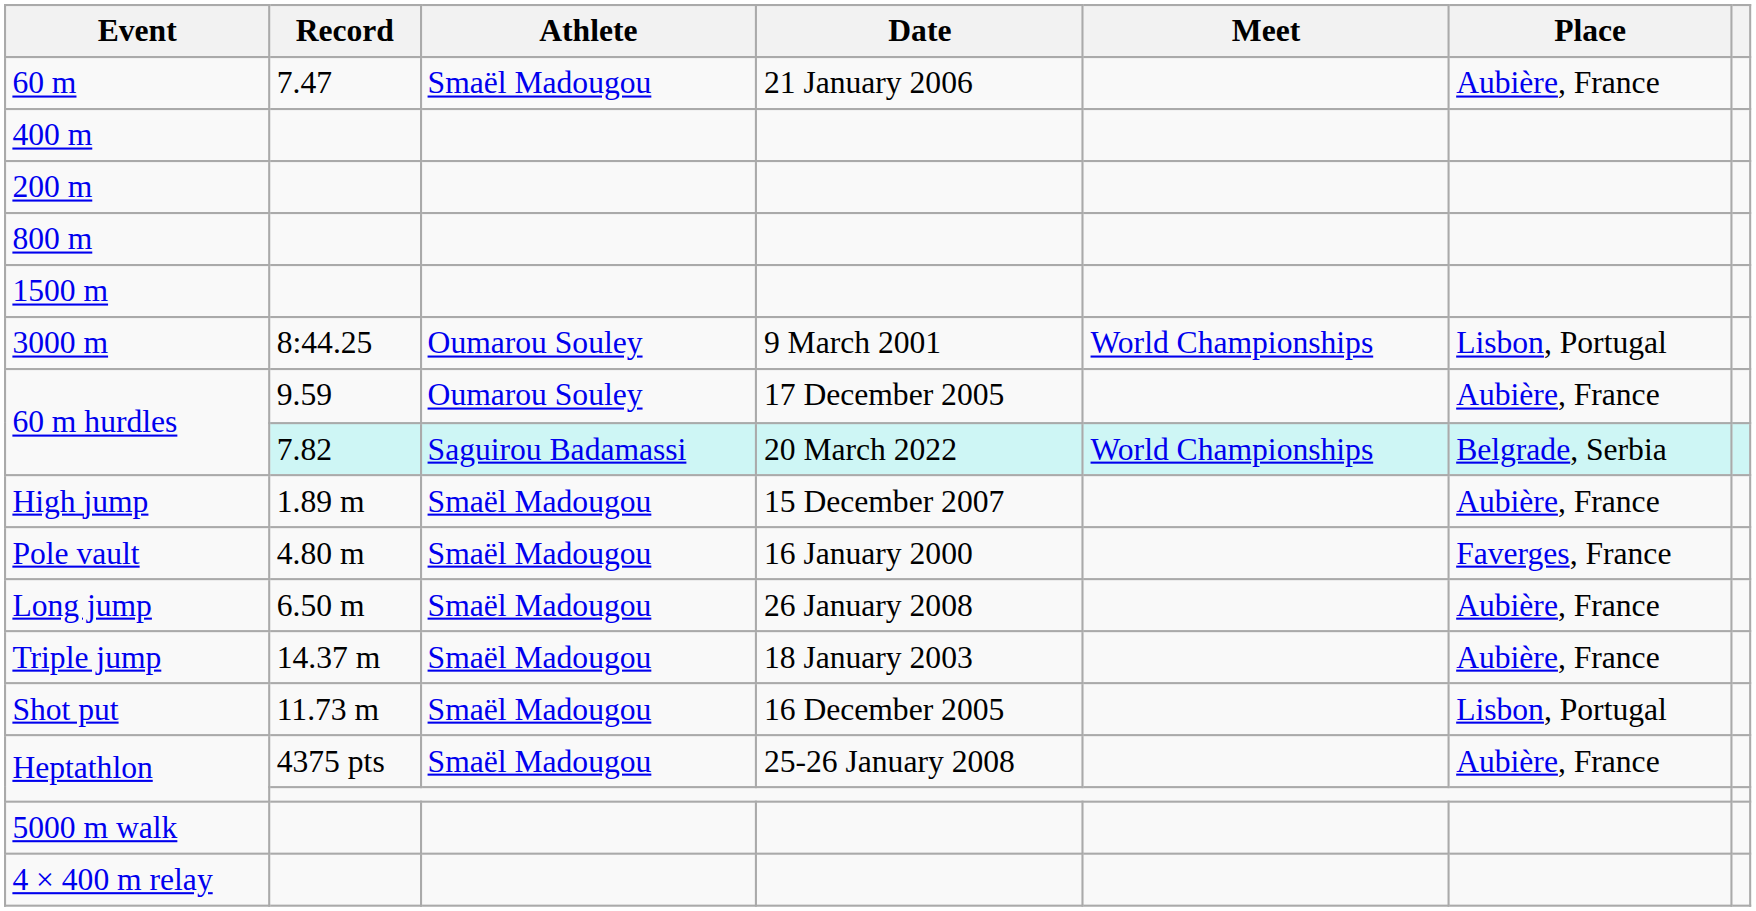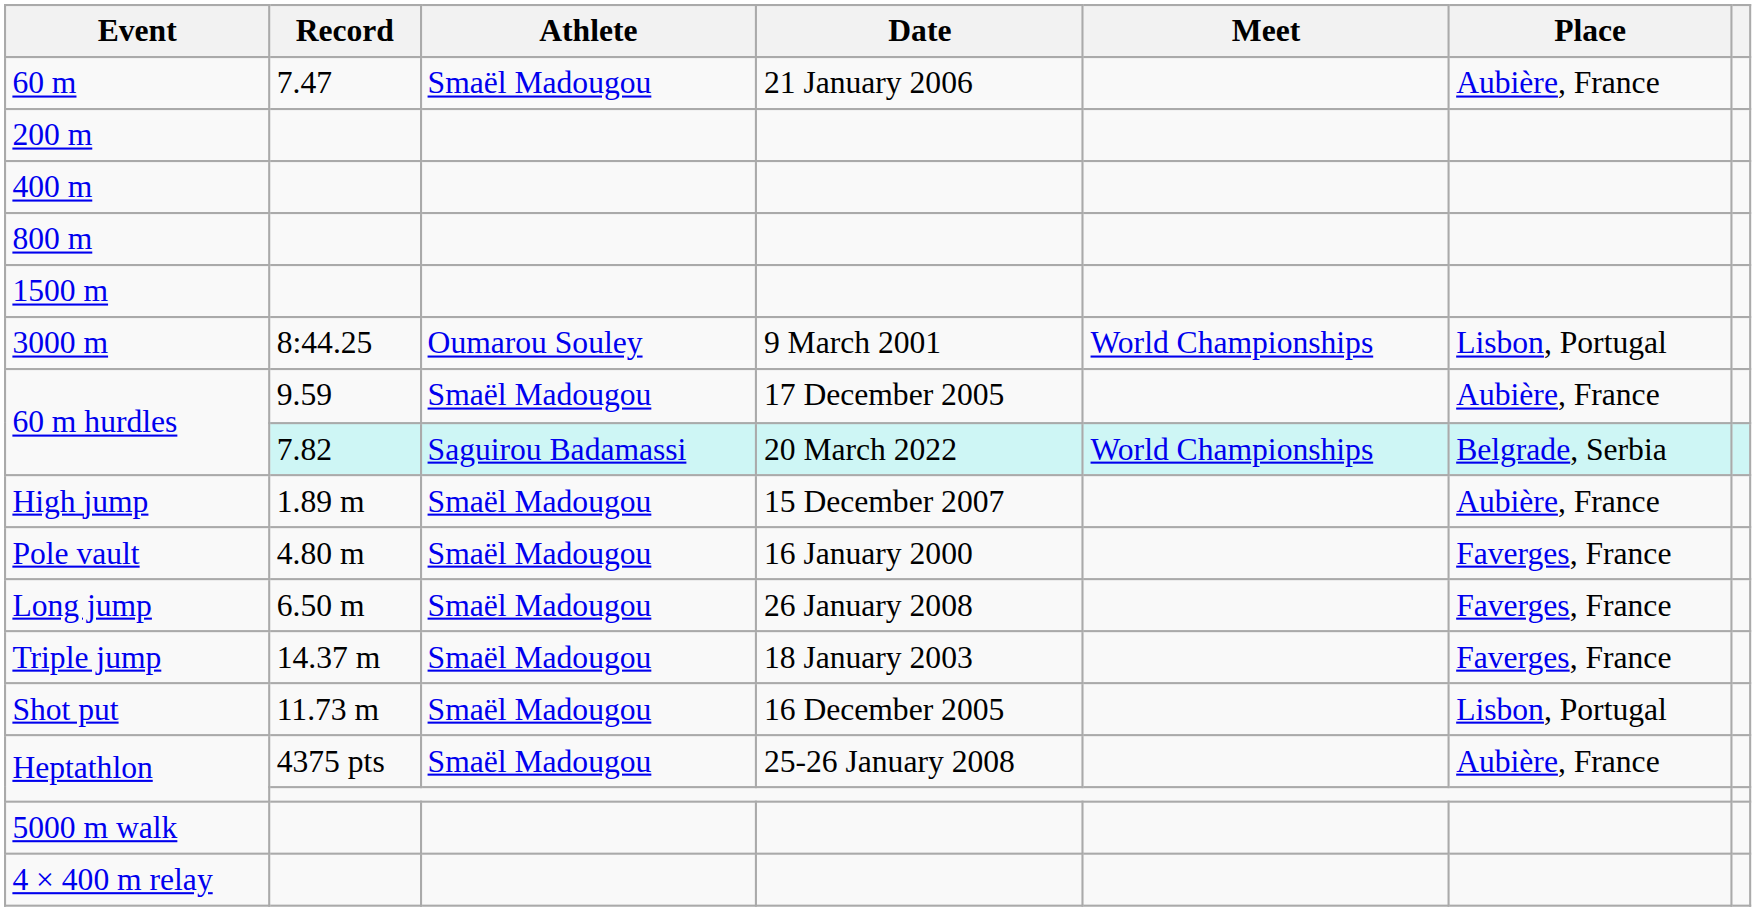 <table class="wikitable" style="font-size:95%; width: 95%;">
 <tr>
 <th>Event</th>
 <th>Record</th>
 <th>Athlete</th>
 <th>Date</th>
 <th>Meet</th>
 <th>Place</th>
 <th></th>
 </tr>
 <tr>
 <td><a href='#'>60 m</a></td>
 <td>7.47</td>
 <td><a href='#'>Smaël Madougou</a></td>
 <td>21 January 2006</td>
 <td></td>
 <td><a href='#'>Aubière</a>, France</td>
 <td></td>
 </tr>
 <tr>
-<td><a href='#'>400 m</a></td>
+<td><a href='#'>200 m</a></td>
 <td></td>
 <td></td>
 <td></td>
 <td></td>
 <td></td>
 <td></td>
 </tr>
 <tr>
-<td><a href='#'>200 m</a></td>
+<td><a href='#'>400 m</a></td>
 <td></td>
 <td></td>
 <td></td>
 <td></td>
 <td></td>
 <td></td>
 </tr>
 <tr>
 <td><a href='#'>800 m</a></td>
 <td></td>
 <td></td>
 <td></td>
 <td></td>
 <td></td>
 <td></td>
 </tr>
 <tr>
 <td><a href='#'>1500 m</a></td>
 <td></td>
 <td></td>
 <td></td>
 <td></td>
 <td></td>
 <td></td>
 </tr>
 <tr>
 <td><a href='#'>3000 m</a></td>
 <td>8:44.25</td>
 <td><a href='#'>Oumarou Souley</a></td>
 <td>9 March 2001</td>
 <td><a href='#'>World Championships</a></td>
 <td><a href='#'>Lisbon</a>, Portugal</td>
 <td></td>
 </tr>
 <tr>
 <td rowspan=2><a href='#'>60 m hurdles</a></td>
 <td>9.59</td>
-<td><a href='#'>Oumarou Souley</a></td>
+<td><a href='#'>Smaël Madougou</a></td>
 <td>17 December 2005</td>
 <td></td>
 <td><a href='#'>Aubière</a>, France</td>
 <td></td>
 </tr>
 <tr bgcolor=#CEF6F5>
 <td>7.82</td>
 <td><a href='#'>Saguirou Badamassi</a></td>
 <td>20 March 2022</td>
 <td><a href='#'>World Championships</a></td>
 <td><a href='#'>Belgrade</a>, Serbia</td>
 <td></td>
 </tr>
 <tr>
 <td><a href='#'>High jump</a></td>
 <td>1.89 m</td>
 <td><a href='#'>Smaël Madougou</a></td>
 <td>15 December 2007</td>
 <td></td>
 <td><a href='#'>Aubière</a>, France</td>
 <td></td>
 </tr>
 <tr>
 <td><a href='#'>Pole vault</a></td>
 <td>4.80 m</td>
 <td><a href='#'>Smaël Madougou</a></td>
 <td>16 January 2000</td>
 <td></td>
 <td><a href='#'>Faverges</a>, France</td>
 <td></td>
 </tr>
 <tr>
 <td><a href='#'>Long jump</a></td>
 <td>6.50 m </td>
 <td><a href='#'>Smaël Madougou</a></td>
 <td>26 January 2008</td>
 <td></td>
-<td><a href='#'>Aubière</a>, France</td>
+<td><a href='#'>Faverges</a>, France</td>
 <td></td>
 </tr>
 <tr>
 <td><a href='#'>Triple jump</a></td>
 <td>14.37 m</td>
 <td><a href='#'>Smaël Madougou</a></td>
 <td>18 January 2003</td>
 <td></td>
-<td><a href='#'>Aubière</a>, France</td>
+<td><a href='#'>Faverges</a>, France</td>
 <td></td>
 </tr>
 <tr>
 <td><a href='#'>Shot put</a></td>
 <td>11.73 m</td>
 <td><a href='#'>Smaël Madougou</a></td>
 <td>16 December 2005</td>
 <td></td>
 <td><a href='#'>Lisbon</a>, Portugal</td>
 <td></td>
 </tr>
 <tr>
 <td rowspan=2><a href='#'>Heptathlon</a></td>
 <td>4375 pts</td>
 <td><a href='#'>Smaël Madougou</a></td>
 <td>25-26 January 2008</td>
 <td></td>
 <td><a href='#'>Aubière</a>, France</td>
 <td></td>
 </tr>
 <tr>
 <td colspan=5></td>
 <td></td>
 </tr>
 <tr>
 <td><a href='#'>5000 m walk</a></td>
 <td></td>
 <td></td>
 <td></td>
 <td></td>
 <td></td>
 <td></td>
 </tr>
 <tr>
 <td><a href='#'>4 × 400 m relay</a></td>
 <td></td>
 <td></td>
 <td></td>
 <td></td>
 <td></td>
 <td></td>
 </tr>
 </table>
